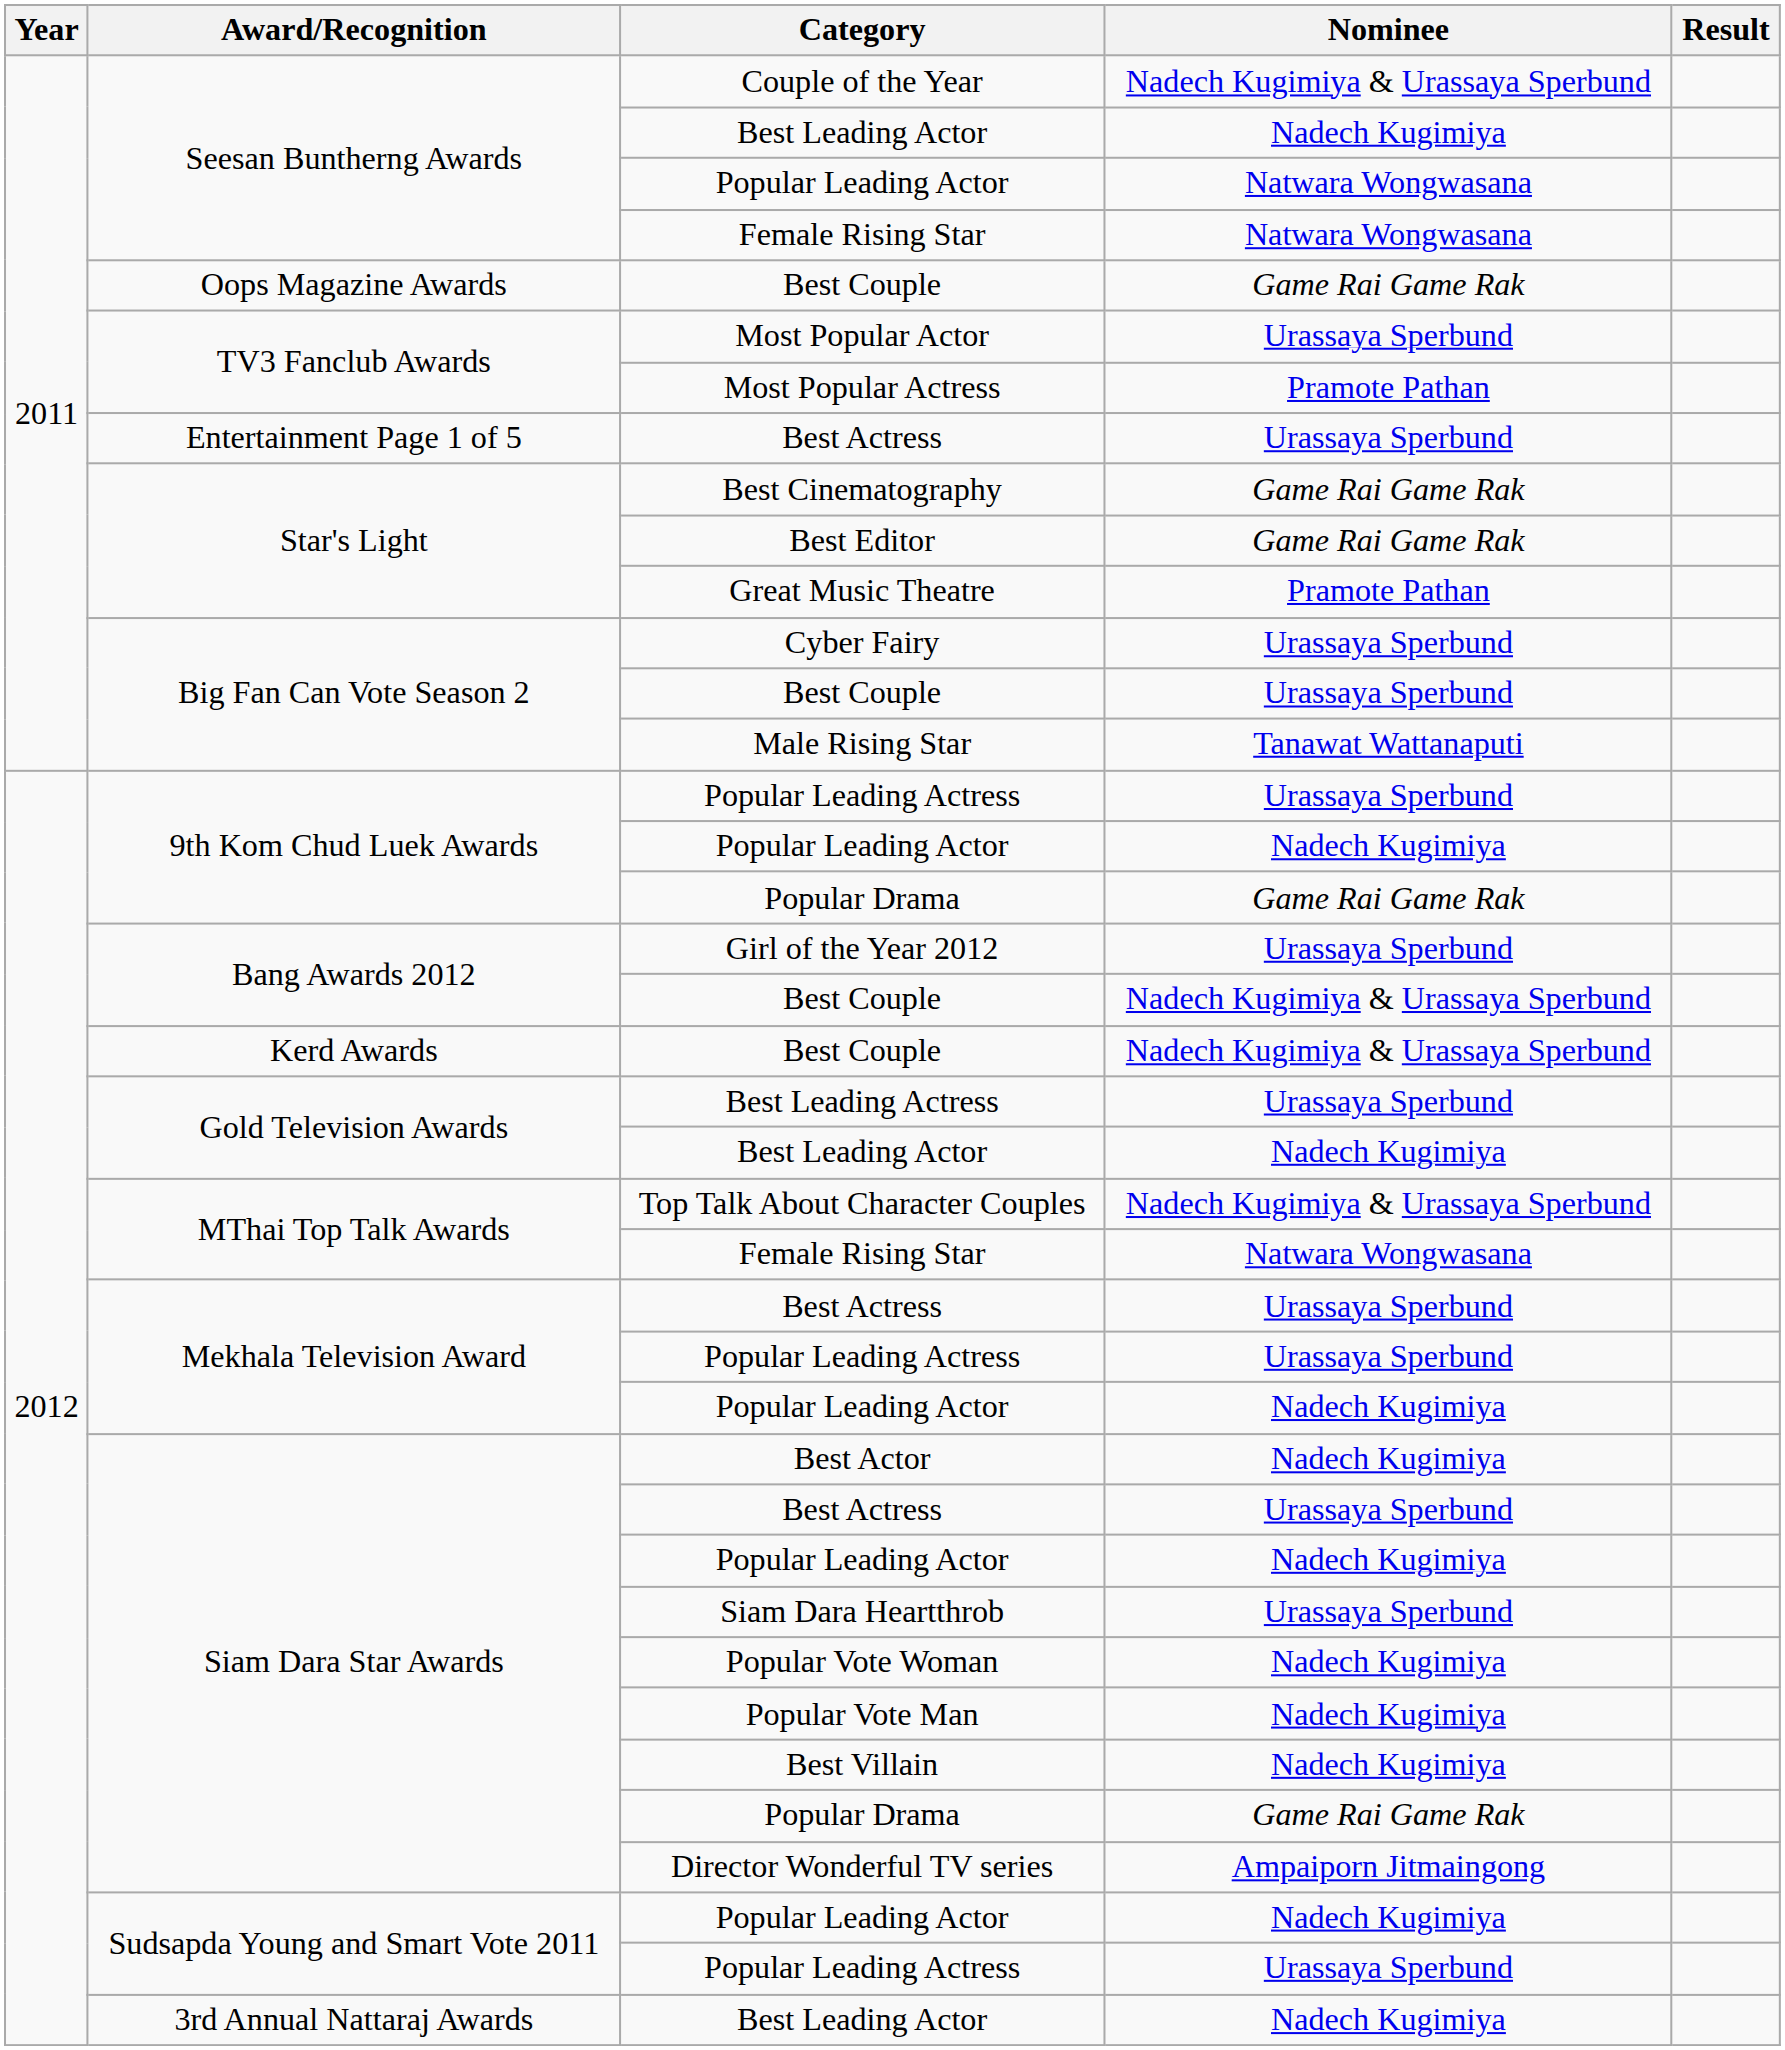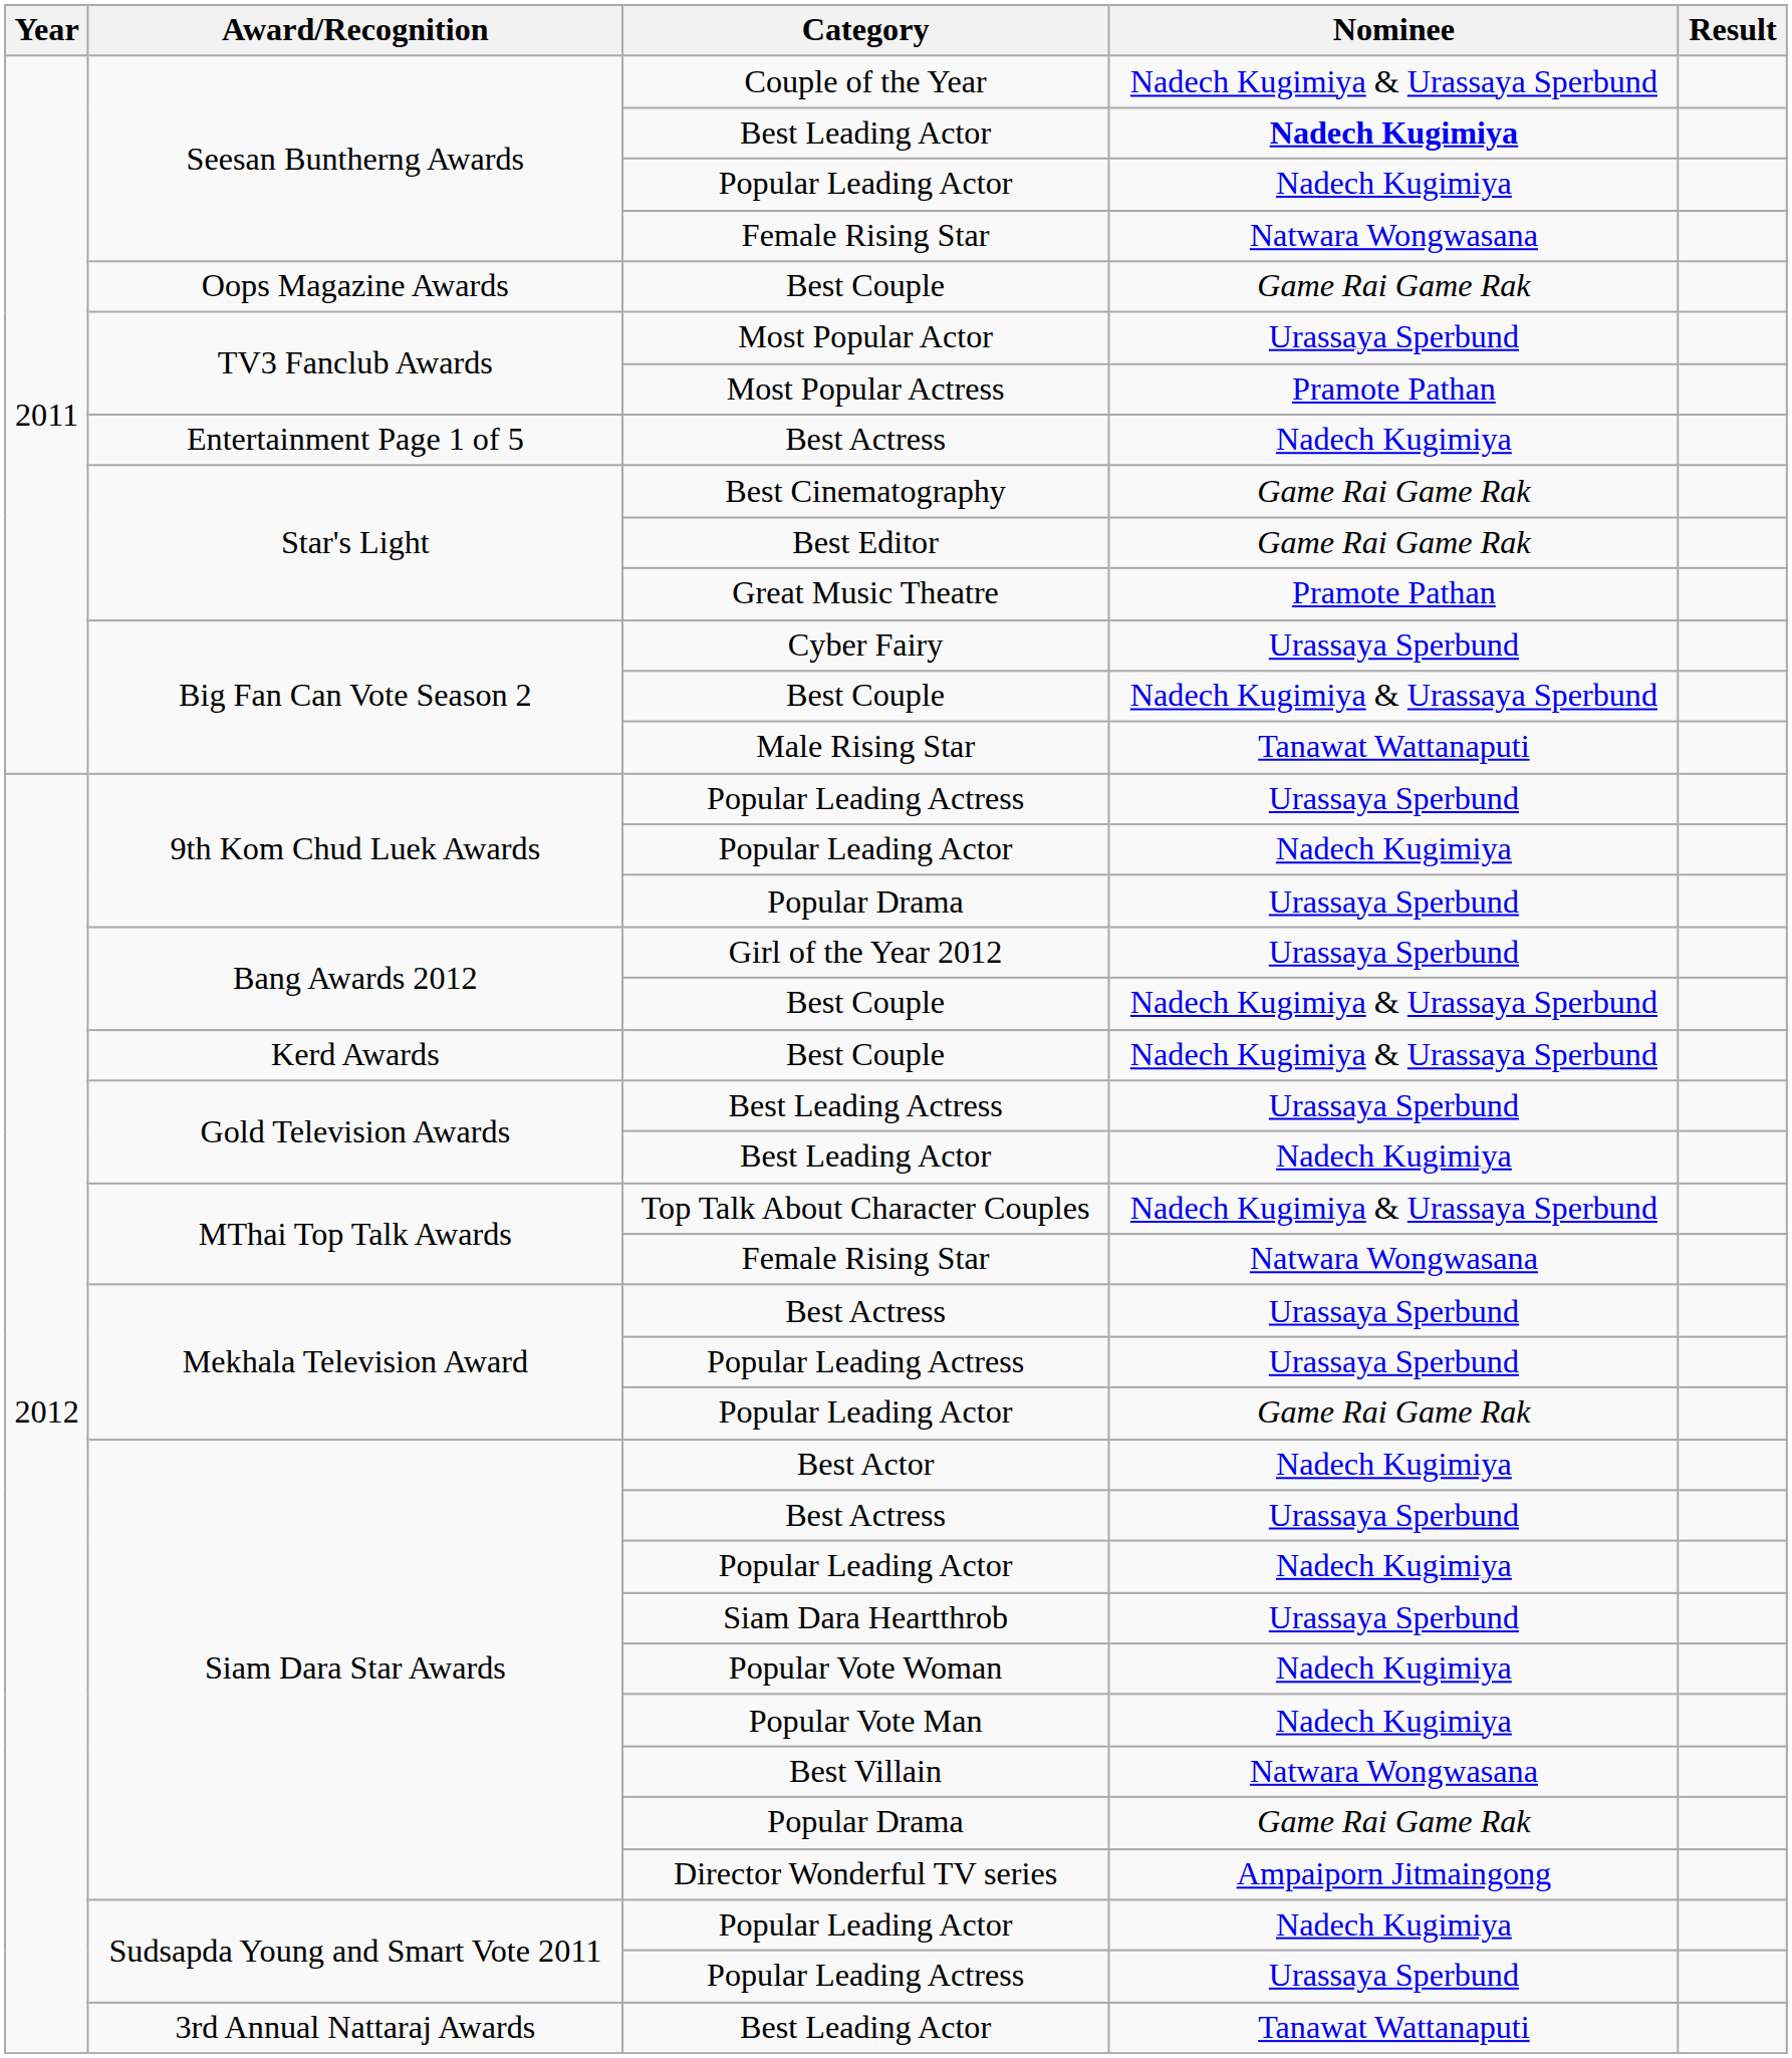 <table class="wikitable" style="text-align:center; font-size:100%; line-height:18px;"  width="100%">
 <tr>
 <th>Year</th>
 <th>Award/Recognition</th>
 <th>Category</th>
 <th>Nominee</th>
 <th>Result</th>
 </tr>
 <tr>
 <td rowspan="14">2011</td>
 <td rowspan="4">Seesan Buntherng Awards</td>
 <td>Couple of the Year</td>
 <td><a href='#'>Nadech Kugimiya</a> & <a href='#'>Urassaya Sperbund</a></td>
 <td></td>
 </tr>
 <tr>
 <td>Best Leading Actor</td>
-<td><a href='#'>Nadech Kugimiya</a></td>
+<td><strong><a href='#'>Nadech Kugimiya</a></strong></td>
 <td></td>
 </tr>
 <tr>
 <td>Popular Leading Actor</td>
-<td><a href='#'>Natwara Wongwasana</a></td>
+<td><a href='#'>Nadech Kugimiya</a></td>
 <td></td>
 </tr>
 <tr>
 <td>Female Rising Star</td>
 <td><a href='#'>Natwara Wongwasana</a></td>
 <td></td>
 </tr>
 <tr>
 <td>Oops Magazine Awards</td>
 <td>Best Couple</td>
 <td><em>Game Rai Game Rak</em></td>
 <td></td>
 </tr>
 <tr>
 <td rowspan="2">TV3 Fanclub Awards</td>
 <td>Most Popular Actor</td>
 <td><a href='#'>Urassaya Sperbund</a></td>
 <td></td>
 </tr>
 <tr>
 <td>Most Popular Actress</td>
 <td><a href='#'>Pramote Pathan</a></td>
 <td></td>
 </tr>
 <tr>
 <td>Entertainment Page 1 of 5</td>
 <td>Best Actress</td>
-<td><a href='#'>Urassaya Sperbund</a></td>
+<td><a href='#'>Nadech Kugimiya</a></td>
 <td></td>
 </tr>
 <tr>
 <td rowspan="3">Star's Light</td>
 <td>Best Cinematography</td>
 <td><em>Game Rai Game Rak</em></td>
 <td></td>
 </tr>
 <tr>
 <td>Best Editor</td>
 <td><em>Game Rai Game Rak</em></td>
 <td></td>
 </tr>
 <tr>
 <td>Great Music Theatre</td>
 <td><a href='#'>Pramote Pathan</a></td>
 <td></td>
 </tr>
 <tr>
 <td rowspan="3">Big Fan Can Vote Season 2</td>
 <td>Cyber Fairy</td>
 <td><a href='#'>Urassaya Sperbund</a></td>
 <td></td>
 </tr>
 <tr>
 <td>Best Couple</td>
-<td><a href='#'>Urassaya Sperbund</a></td>
+<td><a href='#'>Nadech Kugimiya</a> & <a href='#'>Urassaya Sperbund</a></td>
 <td></td>
 </tr>
 <tr>
 <td>Male Rising Star</td>
 <td><a href='#'>Tanawat Wattanaputi</a></td>
 <td></td>
 </tr>
 <tr>
 <td rowspan="25">2012</td>
 <td rowspan="3">9th Kom Chud Luek Awards</td>
 <td>Popular Leading Actress</td>
 <td><a href='#'>Urassaya Sperbund</a></td>
 <td></td>
 </tr>
 <tr>
 <td>Popular Leading Actor</td>
 <td><a href='#'>Nadech Kugimiya</a></td>
 <td></td>
 </tr>
 <tr>
 <td>Popular Drama</td>
-<td><em>Game Rai Game Rak</em></td>
+<td><a href='#'>Urassaya Sperbund</a></td>
 <td></td>
 </tr>
 <tr>
 <td rowspan="2">Bang Awards 2012</td>
 <td>Girl of the Year 2012</td>
 <td><a href='#'>Urassaya Sperbund</a></td>
 <td></td>
 </tr>
 <tr>
 <td>Best Couple</td>
 <td><a href='#'>Nadech Kugimiya</a> & <a href='#'>Urassaya Sperbund</a></td>
 <td></td>
 </tr>
 <tr>
 <td>Kerd Awards</td>
 <td>Best Couple</td>
 <td><a href='#'>Nadech Kugimiya</a> & <a href='#'>Urassaya Sperbund</a></td>
 <td></td>
 </tr>
 <tr>
 <td rowspan="2">Gold Television Awards</td>
 <td>Best Leading Actress</td>
 <td><a href='#'>Urassaya Sperbund</a></td>
 <td></td>
 </tr>
 <tr>
 <td>Best Leading Actor</td>
 <td><a href='#'>Nadech Kugimiya</a></td>
 <td></td>
 </tr>
 <tr>
 <td rowspan="2">MThai Top Talk Awards</td>
 <td>Top Talk About Character Couples</td>
 <td><a href='#'>Nadech Kugimiya</a> & <a href='#'>Urassaya Sperbund</a></td>
 <td></td>
 </tr>
 <tr>
 <td>Female Rising Star</td>
 <td><a href='#'>Natwara Wongwasana</a></td>
 <td></td>
 </tr>
 <tr>
 <td rowspan="3">Mekhala Television Award</td>
 <td>Best Actress</td>
 <td><a href='#'>Urassaya Sperbund</a></td>
 <td></td>
 </tr>
 <tr>
 <td>Popular Leading Actress</td>
 <td><a href='#'>Urassaya Sperbund</a></td>
 <td></td>
 </tr>
 <tr>
 <td>Popular Leading Actor</td>
-<td><a href='#'>Nadech Kugimiya</a></td>
+<td><em>Game Rai Game Rak</em></td>
 <td></td>
 </tr>
 <tr>
 <td rowspan="9">Siam Dara Star Awards</td>
 <td>Best Actor</td>
 <td><a href='#'>Nadech Kugimiya</a></td>
 <td></td>
 </tr>
 <tr>
 <td>Best Actress</td>
 <td><a href='#'>Urassaya Sperbund</a></td>
 <td></td>
 </tr>
 <tr>
 <td>Popular Leading Actor</td>
 <td><a href='#'>Nadech Kugimiya</a></td>
 <td></td>
 </tr>
 <tr>
 <td>Siam Dara Heartthrob</td>
 <td><a href='#'>Urassaya Sperbund</a></td>
 <td></td>
 </tr>
 <tr>
 <td>Popular Vote Woman</td>
 <td><a href='#'>Nadech Kugimiya</a></td>
 <td></td>
 </tr>
 <tr>
 <td>Popular Vote Man</td>
 <td><a href='#'>Nadech Kugimiya</a></td>
 <td></td>
 </tr>
 <tr>
 <td>Best Villain</td>
-<td><a href='#'>Nadech Kugimiya</a></td>
+<td><a href='#'>Natwara Wongwasana</a></td>
 <td></td>
 </tr>
 <tr>
 <td>Popular Drama</td>
 <td><em>Game Rai Game Rak</em></td>
 <td></td>
 </tr>
 <tr>
 <td>Director Wonderful TV series</td>
 <td><a href='#'>Ampaiporn Jitmaingong</a></td>
 <td></td>
 </tr>
 <tr>
 <td rowspan="2">Sudsapda Young and Smart Vote 2011</td>
 <td>Popular Leading Actor</td>
 <td><a href='#'>Nadech Kugimiya</a></td>
 <td></td>
 </tr>
 <tr>
 <td>Popular Leading Actress</td>
 <td><a href='#'>Urassaya Sperbund</a></td>
 <td></td>
 </tr>
 <tr>
 <td>3rd Annual Nattaraj Awards</td>
 <td>Best Leading Actor</td>
-<td><a href='#'>Nadech Kugimiya</a></td>
+<td><a href='#'>Tanawat Wattanaputi</a></td>
 <td></td>
 </tr>
 </table>
